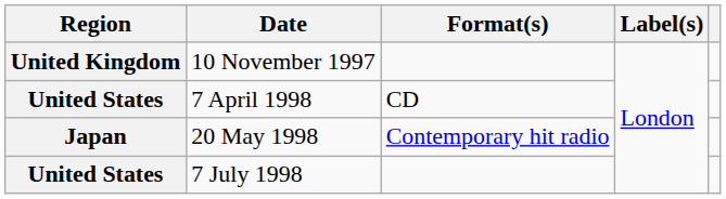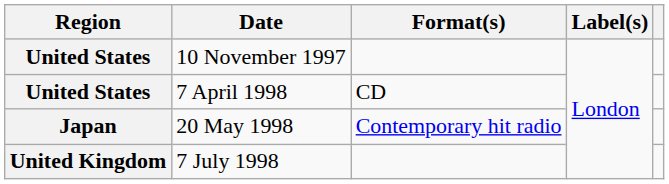 <table class="wikitable plainrowheaders">
 <tr>
 <th scope="col">Region</th>
 <th scope="col">Date</th>
 <th scope="col">Format(s)</th>
 <th scope="col">Label(s)</th>
 <th scope="col"></th>
 </tr>
 <tr>
-<th scope="row">United Kingdom</th>
+<th scope="row">United States</th>
 <td>10 November 1997</td>
 <td></td>
 <td rowspan="4"><a href='#'>London</a></td>
 <td></td>
 </tr>
 <tr>
 <th scope="row">United States</th>
 <td>7 April 1998</td>
 <td>CD</td>
 <td></td>
 </tr>
 <tr>
 <th scope="row">Japan</th>
 <td>20 May 1998</td>
 <td><a href='#'>Contemporary hit radio</a></td>
 <td></td>
 </tr>
 <tr>
-<th scope="row">United States</th>
+<th scope="row">United Kingdom</th>
 <td>7 July 1998</td>
 <td></td>
 <td></td>
 </tr>
 </table>
